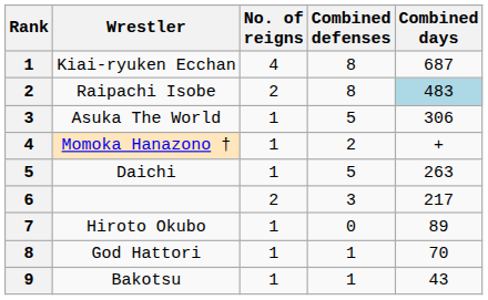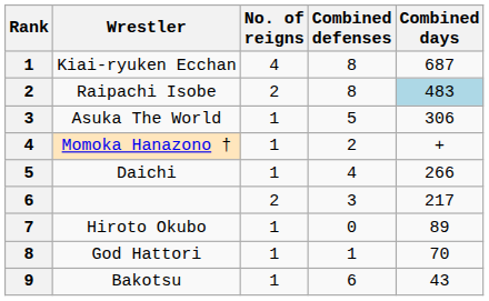 <table class="wikitable sortable" style="text-align: center">
 <tr>
 <th>Rank</th>
 <th>Wrestler</th>
 <th>No. of<br>reigns</th>
 <th>Combined<br>defenses</th>
 <th>Combined<br>days</th>
 </tr>
 <tr>
 <th>1</th>
 <td>Kiai-ryuken Ecchan</td>
 <td>4</td>
 <td>8</td>
 <td>687</td>
 </tr>
 <tr>
 <th>2</th>
 <td>Raipachi Isobe</td>
 <td>2</td>
 <td>8</td>
 <td style="background: lightblue;">483</td>
 </tr>
 <tr>
 <th>3</th>
 <td>Asuka The World</td>
 <td>1</td>
 <td>5</td>
 <td>306</td>
 </tr>
 <tr>
 <th>4</th>
 <td style="background-color:#FFE6BD"><a href='#'>Momoka Hanazono</a> †</td>
 <td>1</td>
 <td>2</td>
 <td>+</td>
 </tr>
 <tr>
 <th>5</th>
 <td>Daichi</td>
 <td>1</td>
-<td>5</td>
-<td>263</td>
+<td>4</td>
+<td>266</td>
 </tr>
 <tr>
 <th>6</th>
 <td></td>
 <td>2</td>
 <td>3</td>
 <td>217</td>
 </tr>
 <tr>
 <th>7</th>
 <td>Hiroto Okubo</td>
 <td>1</td>
 <td>0</td>
 <td>89</td>
 </tr>
 <tr>
 <th>8</th>
 <td>God Hattori</td>
 <td>1</td>
 <td>1</td>
 <td>70</td>
 </tr>
 <tr>
 <th>9</th>
 <td>Bakotsu</td>
 <td>1</td>
-<td>1</td>
+<td>6</td>
 <td>43</td>
 </tr>
 </table>
